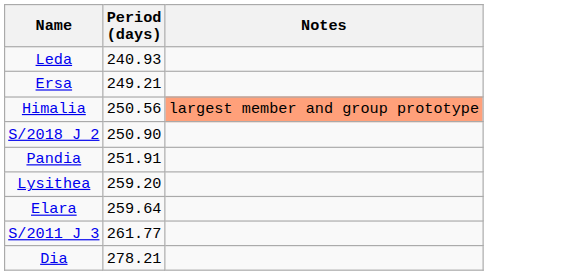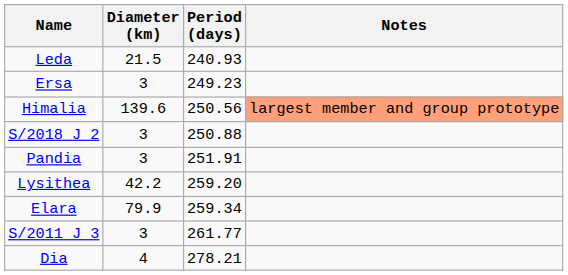 <table class="wikitable sortable" style="text-align:center;">
 <tr>
 <th>Name</th>
+<th>Diameter<br>(km)</th>
 <th>Period<br>(days)</th>
 <th>Notes</th>
 </tr>
 <tr id=Leda>
 <td><a href='#'>Leda</a></td>
+<td>21.5</td>
 <td>240.93</td>
 <td></td>
 </tr>
 <tr id=Ersa >
 <td><a href='#'>Ersa</a></td>
-<td>249.21</td>
+<td>3</td>
+<td>249.23</td>
 <td></td>
 </tr>
 <tr id=Himalia style="line-height:120%">
 <td><a href='#'>Himalia</a></td>
+<td>139.6<br></td>
 <td>250.56</td>
 <td style="background: lightsalmon;">largest member and group prototype</td>
 </tr>
 <tr id=S/2018_J_2>
 <td><a href='#'>S/2018 J 2</a></td>
-<td>250.90</td>
+<td>3</td>
+<td>250.88</td>
 <td></td>
 </tr>
 <tr id=Pandia >
 <td><a href='#'>Pandia</a></td>
+<td>3</td>
 <td>251.91</td>
 <td></td>
 </tr>
 <tr id=Lysithea>
 <td><a href='#'>Lysithea</a></td>
+<td>42.2</td>
 <td>259.20</td>
 <td></td>
 </tr>
 <tr id=Elara>
 <td><a href='#'>Elara</a></td>
-<td>259.64</td>
+<td>79.9</td>
+<td>259.34</td>
 <td></td>
 </tr>
 <tr id=S/2011_J_3>
 <td><a href='#'>S/2011 J 3</a></td>
+<td>3</td>
 <td>261.77</td>
 <td></td>
 </tr>
 <tr id=Dia >
 <td><a href='#'>Dia</a></td>
+<td>4</td>
 <td>278.21</td>
 <td></td>
 </tr>
 </table>
